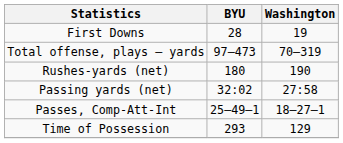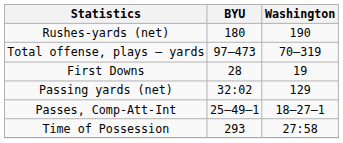 <table class="wikitable" style="text-align: center;">
 <tr>
 <th>Statistics</th>
 <th>BYU</th>
 <th>Washington</th>
 </tr>
 <tr>
-<td>First Downs</td>
-<td>28</td>
-<td>19</td>
+<td>Rushes-yards (net)</td>
+<td>180</td>
+<td>190</td>
 </tr>
 <tr>
 <td>Total offense, plays – yards</td>
 <td>97–473</td>
 <td>70–319</td>
 </tr>
 <tr>
-<td>Rushes-yards (net)</td>
-<td>180</td>
-<td>190</td>
+<td>First Downs</td>
+<td>28</td>
+<td>19</td>
 </tr>
 <tr>
 <td>Passing yards (net)</td>
 <td>32:02</td>
-<td>27:58</td>
+<td>129</td>
 </tr>
 <tr>
 <td>Passes, Comp-Att-Int</td>
 <td>25–49–1</td>
 <td>18–27–1</td>
 </tr>
 <tr>
 <td>Time of Possession</td>
 <td>293</td>
-<td>129</td>
+<td>27:58</td>
 </tr>
 <tr>
 </tr>
 </table>
